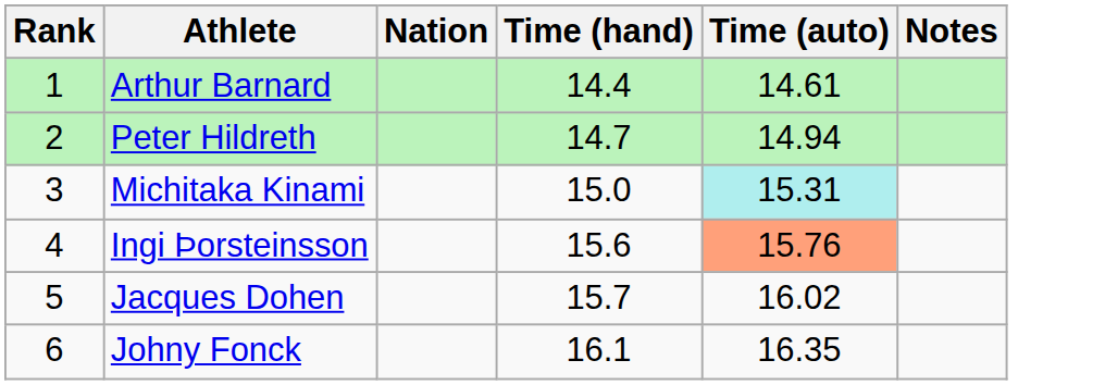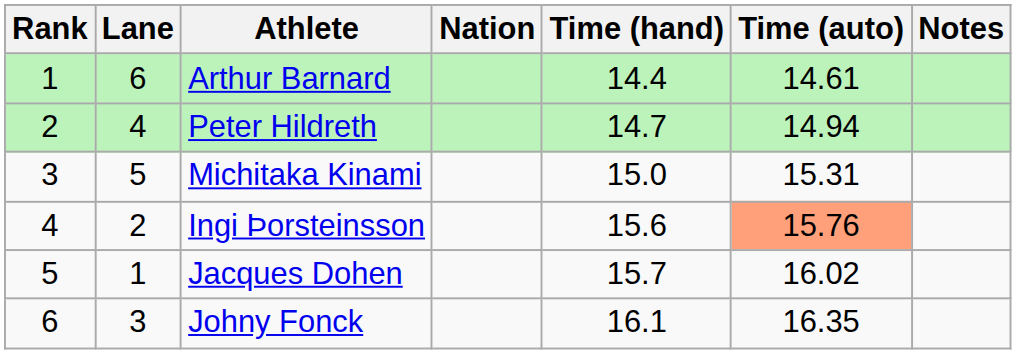 <table class="wikitable sortable" style="text-align:center">
 <tr>
 <th>Rank</th>
+<th>Lane</th>
 <th>Athlete</th>
 <th>Nation</th>
 <th>Time (hand)</th>
 <th>Time (auto)</th>
 <th>Notes</th>
 </tr>
 <tr bgcolor=bbf3bb>
 <td>1</td>
+<td>6</td>
 <td align=left><a href='#'>Arthur Barnard</a></td>
 <td align=left></td>
 <td>14.4</td>
 <td>14.61</td>
 <td></td>
 </tr>
 <tr bgcolor=bbf3bb>
 <td>2</td>
+<td>4</td>
 <td align=left><a href='#'>Peter Hildreth</a></td>
 <td align=left></td>
 <td>14.7</td>
 <td>14.94</td>
 <td></td>
 </tr>
 <tr>
 <td>3</td>
+<td>5</td>
 <td align=left><a href='#'>Michitaka Kinami</a></td>
 <td align=left></td>
 <td>15.0</td>
-<td style="background: paleturquoise;">15.31</td>
+<td>15.31</td>
 <td></td>
 </tr>
 <tr>
 <td>4</td>
+<td>2</td>
 <td align=left><a href='#'>Ingi Þorsteinsson</a></td>
 <td align=left></td>
 <td>15.6</td>
 <td style="background: lightsalmon;">15.76</td>
 <td></td>
 </tr>
 <tr>
 <td>5</td>
+<td>1</td>
 <td align=left><a href='#'>Jacques Dohen</a></td>
 <td align=left></td>
 <td>15.7</td>
 <td>16.02</td>
 <td></td>
 </tr>
 <tr>
 <td>6</td>
+<td>3</td>
 <td align=left><a href='#'>Johny Fonck</a></td>
 <td align=left></td>
 <td>16.1</td>
 <td>16.35</td>
 <td></td>
 </tr>
 </table>
